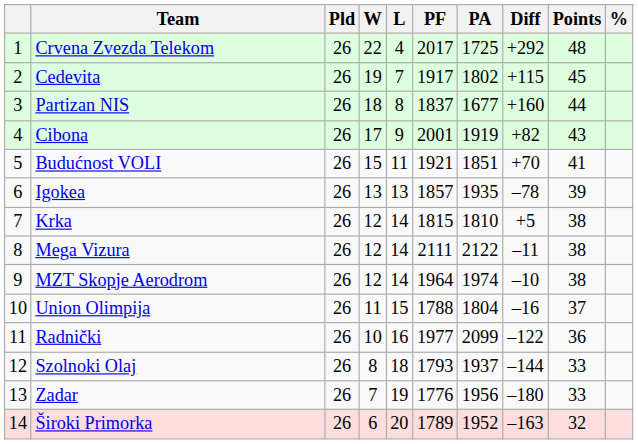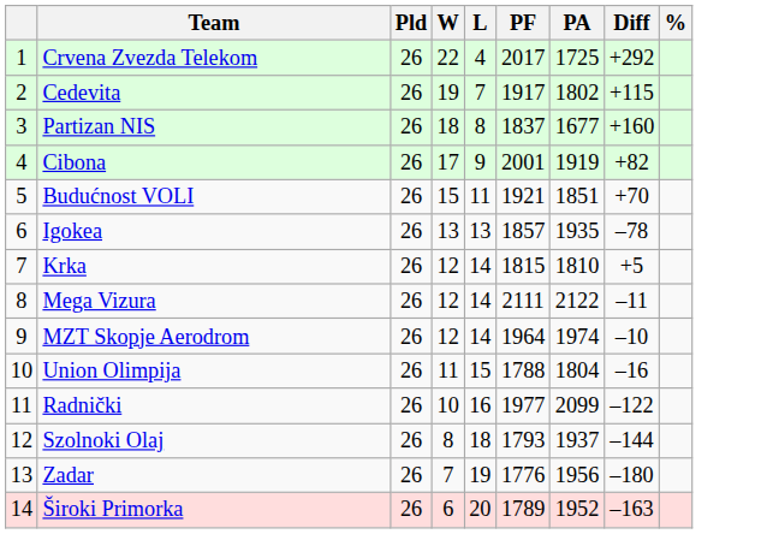 <table class="wikitable sortable" style="text-align:center">
 <tr>
 <th></th>
 <th width="250">Team</th>
 <th>Pld</th>
 <th>W</th>
 <th>L</th>
 <th>PF</th>
 <th>PA</th>
 <th>Diff</th>
-<th>Points</th>
 <th>%</th>
 </tr>
 <tr style="background: #ddffdd">
 <td>1</td>
 <td align=left> <a href='#'>Crvena Zvezda Telekom</a></td>
 <td>26</td>
 <td>22</td>
 <td>4</td>
 <td>2017</td>
 <td>1725</td>
 <td>+292</td>
-<td>48</td>
 <td></td>
 </tr>
 <tr style="background: #ddffdd">
 <td>2</td>
 <td align=left> <a href='#'>Cedevita</a></td>
 <td>26</td>
 <td>19</td>
 <td>7</td>
 <td>1917</td>
 <td>1802</td>
 <td>+115</td>
-<td>45</td>
 <td></td>
 </tr>
 <tr style="background: #ddffdd">
 <td>3</td>
 <td align=left> <a href='#'>Partizan NIS</a></td>
 <td>26</td>
 <td>18</td>
 <td>8</td>
 <td>1837</td>
 <td>1677</td>
 <td>+160</td>
-<td>44</td>
 <td></td>
 </tr>
 <tr style="background: #ddffdd">
 <td>4</td>
 <td align=left> <a href='#'>Cibona</a></td>
 <td>26</td>
 <td>17</td>
 <td>9</td>
 <td>2001</td>
 <td>1919</td>
 <td>+82</td>
-<td>43</td>
 <td></td>
 </tr>
 <tr>
 <td>5</td>
 <td align=left> <a href='#'>Budućnost VOLI</a></td>
 <td>26</td>
 <td>15</td>
 <td>11</td>
 <td>1921</td>
 <td>1851</td>
 <td>+70</td>
-<td>41</td>
 <td></td>
 </tr>
 <tr>
 <td>6</td>
 <td align=left> <a href='#'>Igokea</a></td>
 <td>26</td>
 <td>13</td>
 <td>13</td>
 <td>1857</td>
 <td>1935</td>
 <td>–78</td>
-<td>39</td>
 <td></td>
 </tr>
 <tr>
 <td>7</td>
 <td align=left> <a href='#'>Krka</a></td>
 <td>26</td>
 <td>12</td>
 <td>14</td>
 <td>1815</td>
 <td>1810</td>
 <td>+5</td>
-<td>38</td>
 <td></td>
 </tr>
 <tr>
 <td>8</td>
 <td align=left> <a href='#'>Mega Vizura</a></td>
 <td>26</td>
 <td>12</td>
 <td>14</td>
 <td>2111</td>
 <td>2122</td>
 <td>–11</td>
-<td>38</td>
 <td></td>
 </tr>
 <tr>
 <td>9</td>
 <td align=left> <a href='#'>MZT Skopje Aerodrom</a></td>
 <td>26</td>
 <td>12</td>
 <td>14</td>
 <td>1964</td>
 <td>1974</td>
 <td>–10</td>
-<td>38</td>
 <td></td>
 </tr>
 <tr>
 <td>10</td>
 <td align=left> <a href='#'>Union Olimpija</a></td>
 <td>26</td>
 <td>11</td>
 <td>15</td>
 <td>1788</td>
 <td>1804</td>
 <td>–16</td>
-<td>37</td>
 <td></td>
 </tr>
 <tr>
 <td>11</td>
 <td align=left> <a href='#'>Radnički</a></td>
 <td>26</td>
 <td>10</td>
 <td>16</td>
 <td>1977</td>
 <td>2099</td>
 <td>–122</td>
-<td>36</td>
 <td></td>
 </tr>
 <tr>
 <td>12</td>
 <td align=left> <a href='#'>Szolnoki Olaj</a></td>
 <td>26</td>
 <td>8</td>
 <td>18</td>
 <td>1793</td>
 <td>1937</td>
 <td>–144</td>
-<td>33</td>
 <td></td>
 </tr>
 <tr>
 <td>13</td>
 <td align=left> <a href='#'>Zadar</a></td>
 <td>26</td>
 <td>7</td>
 <td>19</td>
 <td>1776</td>
 <td>1956</td>
 <td>–180</td>
-<td>33</td>
 <td></td>
 </tr>
 <tr style="background: #ffdddd">
 <td>14</td>
 <td align=left> <a href='#'>Široki Primorka</a></td>
 <td>26</td>
 <td>6</td>
 <td>20</td>
 <td>1789</td>
 <td>1952</td>
 <td>–163</td>
-<td>32</td>
 <td></td>
 </tr>
 </table>
